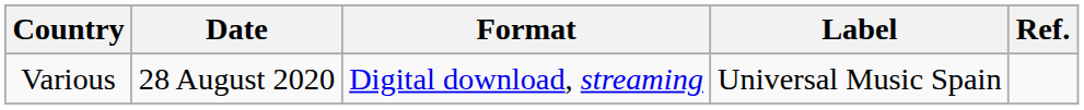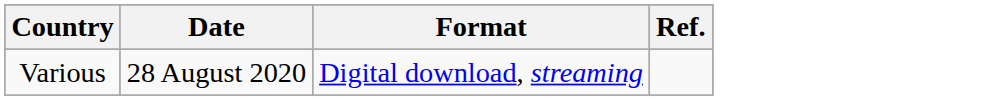 <table class="wikitable plainrowheaders" style="text-align:center;">
 <tr>
 <th>Country</th>
 <th>Date</th>
 <th>Format</th>
-<th>Label</th>
 <th>Ref.</th>
 </tr>
 <tr>
 <td scope="row">Various</td>
 <td>28 August 2020</td>
 <td><a href='#'>Digital download</a>, <em><a href='#'>streaming</a></em></td>
-<td>Universal Music Spain</td>
 <td align="center"></td>
 </tr>
 </table>
